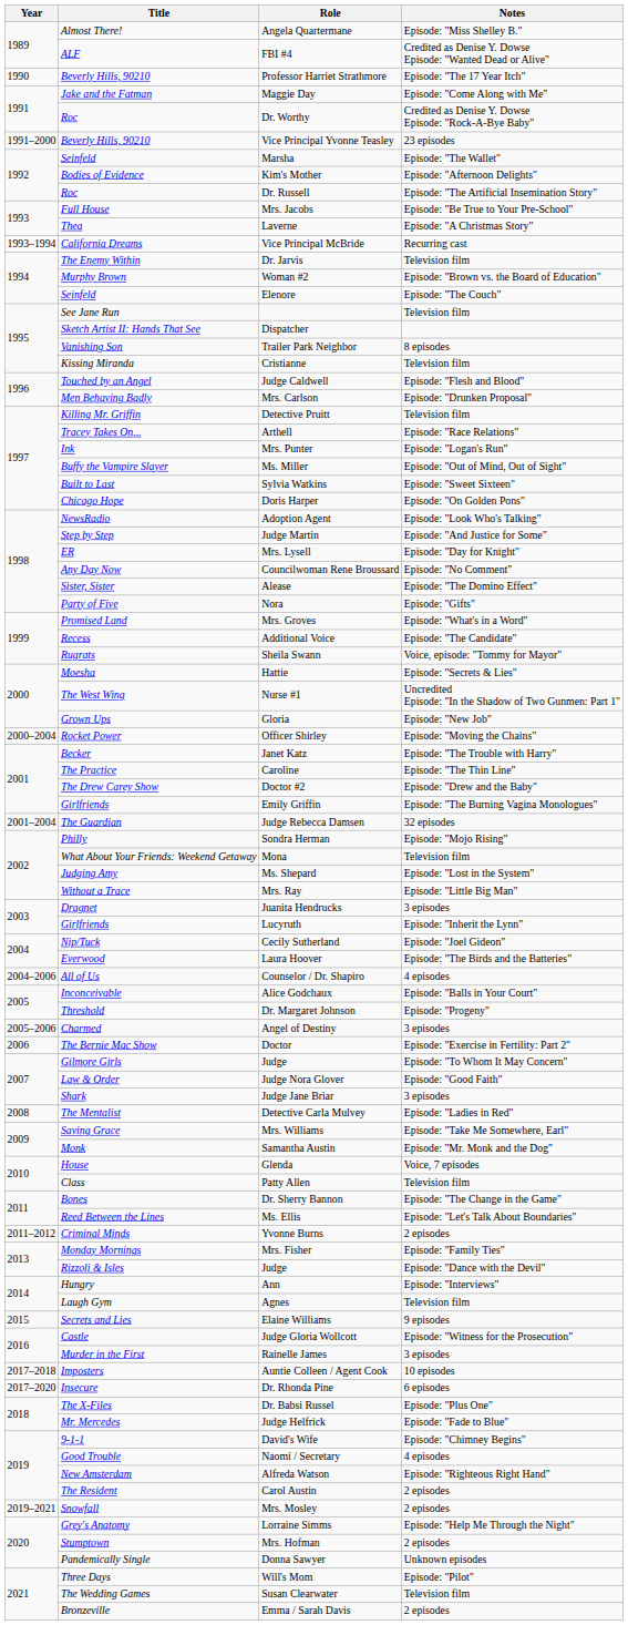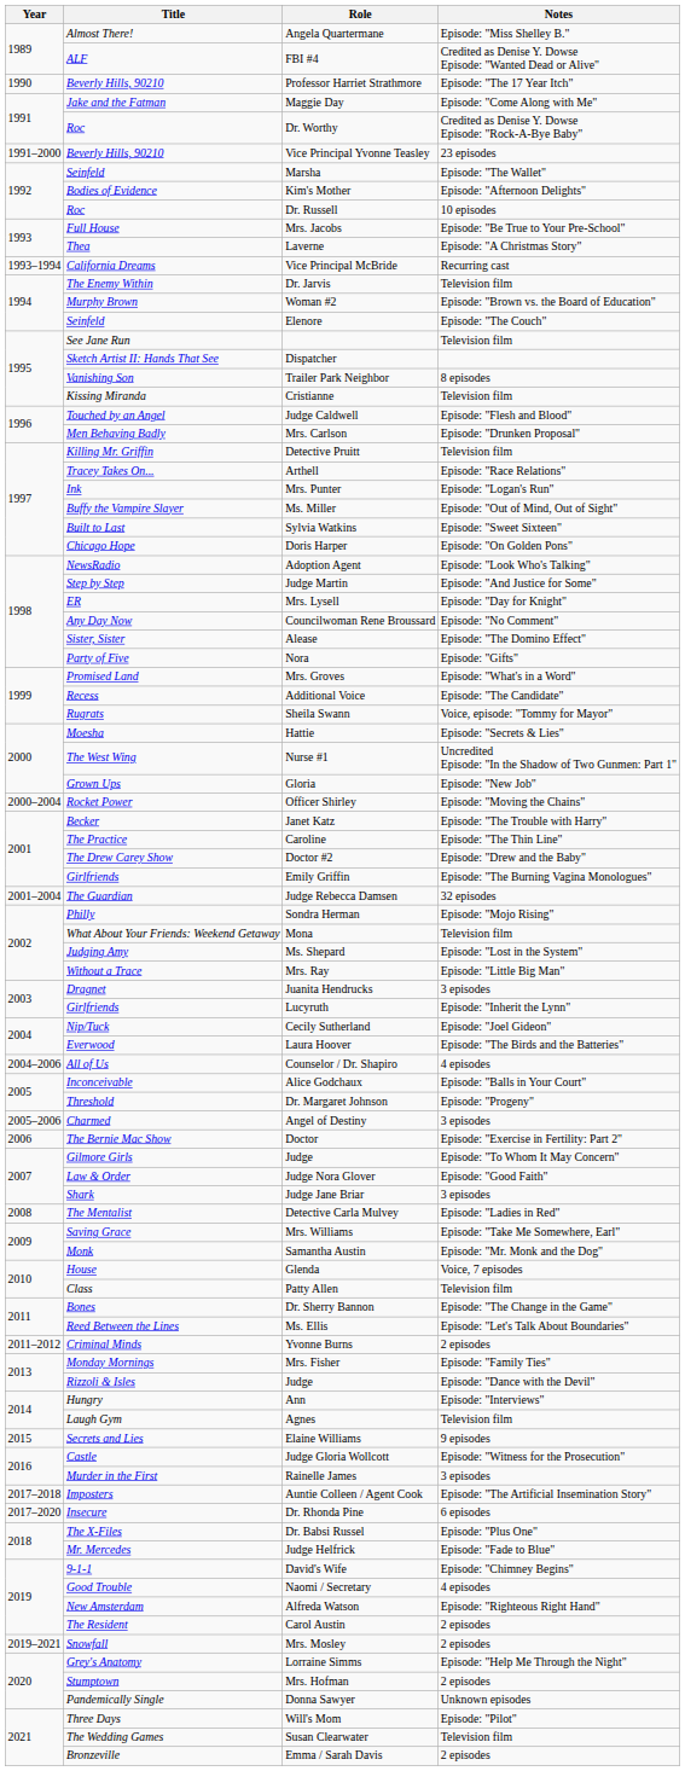 <table class="wikitable sortable">
 <tr>
 <th>Year</th>
 <th>Title</th>
 <th>Role</th>
 <th>Notes</th>
 </tr>
 <tr>
 <td rowspan=2>1989</td>
 <td><em>Almost There!</em></td>
 <td>Angela Quartermane</td>
 <td>Episode: "Miss Shelley B."</td>
 </tr>
 <tr>
 <td><em><a href='#'>ALF</a></em></td>
 <td>FBI #4</td>
 <td>Credited as Denise Y. Dowse<br>Episode: "Wanted Dead or Alive"</td>
 </tr>
 <tr>
 <td>1990</td>
 <td><em><a href='#'>Beverly Hills, 90210</a></em></td>
 <td>Professor Harriet Strathmore</td>
 <td>Episode: "The 17 Year Itch"</td>
 </tr>
 <tr>
 <td rowspan=2>1991</td>
 <td><em><a href='#'>Jake and the Fatman</a></em></td>
 <td>Maggie Day</td>
 <td>Episode: "Come Along with Me"</td>
 </tr>
 <tr>
 <td><em><a href='#'>Roc</a></em></td>
 <td>Dr. Worthy</td>
 <td>Credited as Denise Y. Dowse<br>Episode: "Rock-A-Bye Baby"</td>
 </tr>
 <tr>
 <td>1991–2000</td>
 <td><em><a href='#'>Beverly Hills, 90210</a></em></td>
 <td>Vice Principal Yvonne Teasley</td>
 <td>23 episodes</td>
 </tr>
 <tr>
 <td rowspan=3>1992</td>
 <td><em><a href='#'>Seinfeld</a></em></td>
 <td>Marsha</td>
 <td>Episode: "The Wallet"</td>
 </tr>
 <tr>
 <td><em><a href='#'>Bodies of Evidence</a></em></td>
 <td>Kim's Mother</td>
 <td>Episode: "Afternoon Delights"</td>
 </tr>
 <tr>
 <td><em><a href='#'>Roc</a></em></td>
 <td>Dr. Russell</td>
-<td>Episode: "The Artificial Insemination Story"</td>
+<td>10 episodes</td>
 </tr>
 <tr>
 <td rowspan=2>1993</td>
 <td><em><a href='#'>Full House</a></em></td>
 <td>Mrs. Jacobs</td>
 <td>Episode: "Be True to Your Pre-School"</td>
 </tr>
 <tr>
 <td><em><a href='#'>Thea</a></em></td>
 <td>Laverne</td>
 <td>Episode: "A Christmas Story"</td>
 </tr>
 <tr>
 <td>1993–1994</td>
 <td><em><a href='#'>California Dreams</a></em></td>
 <td>Vice Principal McBride</td>
 <td>Recurring cast</td>
 </tr>
 <tr>
 <td rowspan=3>1994</td>
 <td><em><a href='#'>The Enemy Within</a></em></td>
 <td>Dr. Jarvis</td>
 <td>Television film</td>
 </tr>
 <tr>
 <td><em><a href='#'>Murphy Brown</a></em></td>
 <td>Woman #2</td>
 <td>Episode: "Brown vs. the Board of Education"</td>
 </tr>
 <tr>
 <td><em><a href='#'>Seinfeld</a></em></td>
 <td>Elenore</td>
 <td>Episode: "The Couch"</td>
 </tr>
 <tr>
 <td rowspan=4>1995</td>
 <td><em>See Jane Run</em></td>
 <td></td>
 <td>Television film</td>
 </tr>
 <tr>
 <td><em><a href='#'>Sketch Artist II: Hands That See</a></em></td>
 <td>Dispatcher</td>
 <td></td>
 </tr>
 <tr>
 <td><em><a href='#'>Vanishing Son</a></em></td>
 <td>Trailer Park Neighbor</td>
 <td>8 episodes</td>
 </tr>
 <tr>
 <td><em>Kissing Miranda</em></td>
 <td>Cristianne</td>
 <td>Television film</td>
 </tr>
 <tr>
 <td rowspan=2>1996</td>
 <td><em><a href='#'>Touched by an Angel</a></em></td>
 <td>Judge Caldwell</td>
 <td>Episode: "Flesh and Blood"</td>
 </tr>
 <tr>
 <td><em><a href='#'>Men Behaving Badly</a></em></td>
 <td>Mrs. Carlson</td>
 <td>Episode: "Drunken Proposal"</td>
 </tr>
 <tr>
 <td rowspan=6>1997</td>
 <td><em><a href='#'>Killing Mr. Griffin</a></em></td>
 <td>Detective Pruitt</td>
 <td>Television film</td>
 </tr>
 <tr>
 <td><em><a href='#'>Tracey Takes On...</a></em></td>
 <td>Arthell</td>
 <td>Episode: "Race Relations"</td>
 </tr>
 <tr>
 <td><em><a href='#'>Ink</a></em></td>
 <td>Mrs. Punter</td>
 <td>Episode: "Logan's Run"</td>
 </tr>
 <tr>
 <td><em><a href='#'>Buffy the Vampire Slayer</a></em></td>
 <td>Ms. Miller</td>
 <td>Episode: "Out of Mind, Out of Sight"</td>
 </tr>
 <tr>
 <td><em><a href='#'>Built to Last</a></em></td>
 <td>Sylvia Watkins</td>
 <td>Episode: "Sweet Sixteen"</td>
 </tr>
 <tr>
 <td><em><a href='#'>Chicago Hope</a></em></td>
 <td>Doris Harper</td>
 <td>Episode: "On Golden Pons"</td>
 </tr>
 <tr>
 <td rowspan=6>1998</td>
 <td><em><a href='#'>NewsRadio</a></em></td>
 <td>Adoption Agent</td>
 <td>Episode: "Look Who's Talking"</td>
 </tr>
 <tr>
 <td><em><a href='#'>Step by Step</a></em></td>
 <td>Judge Martin</td>
 <td>Episode: "And Justice for Some"</td>
 </tr>
 <tr>
 <td><em><a href='#'>ER</a></em></td>
 <td>Mrs. Lysell</td>
 <td>Episode: "Day for Knight"</td>
 </tr>
 <tr>
 <td><em><a href='#'>Any Day Now</a></em></td>
 <td>Councilwoman Rene Broussard</td>
 <td>Episode: "No Comment"</td>
 </tr>
 <tr>
 <td><em><a href='#'>Sister, Sister</a></em></td>
 <td>Alease</td>
 <td>Episode: "The Domino Effect"</td>
 </tr>
 <tr>
 <td><em><a href='#'>Party of Five</a></em></td>
 <td>Nora</td>
 <td>Episode: "Gifts"</td>
 </tr>
 <tr>
 <td rowspan="3">1999</td>
 <td><em><a href='#'>Promised Land</a></em></td>
 <td>Mrs. Groves</td>
 <td>Episode: "What's in a Word"</td>
 </tr>
 <tr>
 <td><em><a href='#'>Recess</a></em></td>
 <td>Additional Voice</td>
 <td>Episode: "The Candidate"</td>
 </tr>
 <tr>
 <td><em><a href='#'>Rugrats</a></em></td>
 <td>Sheila Swann</td>
 <td>Voice, episode: "Tommy for Mayor"</td>
 </tr>
 <tr>
 <td rowspan=3>2000</td>
 <td><em><a href='#'>Moesha</a></em></td>
 <td>Hattie</td>
 <td>Episode: "Secrets & Lies"</td>
 </tr>
 <tr>
 <td><em><a href='#'>The West Wing</a></em></td>
 <td>Nurse #1</td>
 <td>Uncredited<br>Episode: "In the Shadow of Two Gunmen: Part 1"</td>
 </tr>
 <tr>
 <td><em><a href='#'>Grown Ups</a></em></td>
 <td>Gloria</td>
 <td>Episode: "New Job"</td>
 </tr>
 <tr>
 <td>2000–2004</td>
 <td><em><a href='#'>Rocket Power</a></em></td>
 <td>Officer Shirley</td>
 <td>Episode: "Moving the Chains"</td>
 </tr>
 <tr>
 <td rowspan=4>2001</td>
 <td><em><a href='#'>Becker</a></em></td>
 <td>Janet Katz</td>
 <td>Episode: "The Trouble with Harry"</td>
 </tr>
 <tr>
 <td><em><a href='#'>The Practice</a></em></td>
 <td>Caroline</td>
 <td>Episode: "The Thin Line"</td>
 </tr>
 <tr>
 <td><em><a href='#'>The Drew Carey Show</a></em></td>
 <td>Doctor #2</td>
 <td>Episode: "Drew and the Baby"</td>
 </tr>
 <tr>
 <td><em><a href='#'>Girlfriends</a></em></td>
 <td>Emily Griffin</td>
 <td>Episode: "The Burning Vagina Monologues"</td>
 </tr>
 <tr>
 <td>2001–2004</td>
 <td><em><a href='#'>The Guardian</a></em></td>
 <td>Judge Rebecca Damsen</td>
 <td>32 episodes</td>
 </tr>
 <tr>
 <td rowspan=4>2002</td>
 <td><em><a href='#'>Philly</a></em></td>
 <td>Sondra Herman</td>
 <td>Episode: "Mojo Rising"</td>
 </tr>
 <tr>
 <td><em>What About Your Friends: Weekend Getaway</em></td>
 <td>Mona</td>
 <td>Television film</td>
 </tr>
 <tr>
 <td><em><a href='#'>Judging Amy</a></em></td>
 <td>Ms. Shepard</td>
 <td>Episode: "Lost in the System"</td>
 </tr>
 <tr>
 <td><em><a href='#'>Without a Trace</a></em></td>
 <td>Mrs. Ray</td>
 <td>Episode: "Little Big Man"</td>
 </tr>
 <tr>
 <td rowspan=2>2003</td>
 <td><em><a href='#'>Dragnet</a></em></td>
 <td>Juanita Hendrucks</td>
 <td>3 episodes</td>
 </tr>
 <tr>
 <td><em><a href='#'>Girlfriends</a></em></td>
 <td>Lucyruth</td>
 <td>Episode: "Inherit the Lynn"</td>
 </tr>
 <tr>
 <td rowspan=2>2004</td>
 <td><em><a href='#'>Nip/Tuck</a></em></td>
 <td>Cecily Sutherland</td>
 <td>Episode: "Joel Gideon"</td>
 </tr>
 <tr>
 <td><em><a href='#'>Everwood</a></em></td>
 <td>Laura Hoover</td>
 <td>Episode: "The Birds and the Batteries"</td>
 </tr>
 <tr>
 <td>2004–2006</td>
 <td><em><a href='#'>All of Us</a></em></td>
 <td>Counselor / Dr. Shapiro</td>
 <td>4 episodes</td>
 </tr>
 <tr>
 <td rowspan=2>2005</td>
 <td><em><a href='#'>Inconceivable</a></em></td>
 <td>Alice Godchaux</td>
 <td>Episode: "Balls in Your Court"</td>
 </tr>
 <tr>
 <td><em><a href='#'>Threshold</a></em></td>
 <td>Dr. Margaret Johnson</td>
 <td>Episode: "Progeny"</td>
 </tr>
 <tr>
 <td>2005–2006</td>
 <td><em><a href='#'>Charmed</a></em></td>
 <td>Angel of Destiny</td>
 <td>3 episodes</td>
 </tr>
 <tr>
 <td>2006</td>
 <td><em><a href='#'>The Bernie Mac Show</a></em></td>
 <td>Doctor</td>
 <td>Episode: "Exercise in Fertility: Part 2"</td>
 </tr>
 <tr>
 <td rowspan=3>2007</td>
 <td><em><a href='#'>Gilmore Girls</a></em></td>
 <td>Judge</td>
 <td>Episode: "To Whom It May Concern"</td>
 </tr>
 <tr>
 <td><em><a href='#'>Law & Order</a></em></td>
 <td>Judge Nora Glover</td>
 <td>Episode: "Good Faith"</td>
 </tr>
 <tr>
 <td><em><a href='#'>Shark</a></em></td>
 <td>Judge Jane Briar</td>
 <td>3 episodes</td>
 </tr>
 <tr>
 <td>2008</td>
 <td><em><a href='#'>The Mentalist</a></em></td>
 <td>Detective Carla Mulvey</td>
 <td>Episode: "Ladies in Red"</td>
 </tr>
 <tr>
 <td rowspan=2>2009</td>
 <td><em><a href='#'>Saving Grace</a></em></td>
 <td>Mrs. Williams</td>
 <td>Episode: "Take Me Somewhere, Earl"</td>
 </tr>
 <tr>
 <td><em><a href='#'>Monk</a></em></td>
 <td>Samantha Austin</td>
 <td>Episode: "Mr. Monk and the Dog"</td>
 </tr>
 <tr>
 <td rowspan=2>2010</td>
 <td><em><a href='#'>House</a></em></td>
 <td>Glenda</td>
 <td>Voice, 7 episodes</td>
 </tr>
 <tr>
 <td><em>Class</em></td>
 <td>Patty Allen</td>
 <td>Television film</td>
 </tr>
 <tr>
 <td rowspan=2>2011</td>
 <td><em><a href='#'>Bones</a></em></td>
 <td>Dr. Sherry Bannon</td>
 <td>Episode: "The Change in the Game"</td>
 </tr>
 <tr>
 <td><em><a href='#'>Reed Between the Lines</a></em></td>
 <td>Ms. Ellis</td>
 <td>Episode: "Let's Talk About Boundaries"</td>
 </tr>
 <tr>
 <td>2011–2012</td>
 <td><em><a href='#'>Criminal Minds</a></em></td>
 <td>Yvonne Burns</td>
 <td>2 episodes</td>
 </tr>
 <tr>
 <td rowspan=2>2013</td>
 <td><em><a href='#'>Monday Mornings</a></em></td>
 <td>Mrs. Fisher</td>
 <td>Episode: "Family Ties"</td>
 </tr>
 <tr>
 <td><em><a href='#'>Rizzoli & Isles</a></em></td>
 <td>Judge</td>
 <td>Episode: "Dance with the Devil"</td>
 </tr>
 <tr>
 <td rowspan=2>2014</td>
 <td><em>Hungry</em></td>
 <td>Ann</td>
 <td>Episode: "Interviews"</td>
 </tr>
 <tr>
 <td><em>Laugh Gym</em></td>
 <td>Agnes</td>
 <td>Television film</td>
 </tr>
 <tr>
 <td>2015</td>
 <td><em><a href='#'>Secrets and Lies</a></em></td>
 <td>Elaine Williams</td>
 <td>9 episodes</td>
 </tr>
 <tr>
 <td rowspan=2>2016</td>
 <td><em><a href='#'>Castle</a></em></td>
 <td>Judge Gloria Wollcott</td>
 <td>Episode: "Witness for the Prosecution"</td>
 </tr>
 <tr>
 <td><em><a href='#'>Murder in the First</a></em></td>
 <td>Rainelle James</td>
 <td>3 episodes</td>
 </tr>
 <tr>
 <td>2017–2018</td>
 <td><em><a href='#'>Imposters</a></em></td>
 <td>Auntie Colleen / Agent Cook</td>
-<td>10 episodes</td>
+<td>Episode: "The Artificial Insemination Story"</td>
 </tr>
 <tr>
 <td>2017–2020</td>
 <td><em><a href='#'>Insecure</a></em></td>
 <td>Dr. Rhonda Pine</td>
 <td>6 episodes</td>
 </tr>
 <tr>
 <td rowspan=2>2018</td>
 <td><em><a href='#'>The X-Files</a></em></td>
 <td>Dr. Babsi Russel</td>
 <td>Episode: "Plus One"</td>
 </tr>
 <tr>
 <td><em><a href='#'>Mr. Mercedes</a></em></td>
 <td>Judge Helfrick</td>
 <td>Episode: "Fade to Blue"</td>
 </tr>
 <tr>
 <td rowspan=4>2019</td>
 <td><em><a href='#'>9-1-1</a></em></td>
 <td>David's Wife</td>
 <td>Episode: "Chimney Begins"</td>
 </tr>
 <tr>
 <td><em><a href='#'>Good Trouble</a></em></td>
 <td>Naomi / Secretary</td>
 <td>4 episodes</td>
 </tr>
 <tr>
 <td><em><a href='#'>New Amsterdam</a></em></td>
 <td>Alfreda Watson</td>
 <td>Episode: "Righteous Right Hand"</td>
 </tr>
 <tr>
 <td><em><a href='#'>The Resident</a></em></td>
 <td>Carol Austin</td>
 <td>2 episodes</td>
 </tr>
 <tr>
 <td>2019–2021</td>
 <td><em><a href='#'>Snowfall</a></em></td>
 <td>Mrs. Mosley</td>
 <td>2 episodes</td>
 </tr>
 <tr>
 <td rowspan=3>2020</td>
 <td><em><a href='#'>Grey's Anatomy</a></em></td>
 <td>Lorraine Simms</td>
 <td>Episode: "Help Me Through the Night"</td>
 </tr>
 <tr>
 <td><em><a href='#'>Stumptown</a></em></td>
 <td>Mrs. Hofman</td>
 <td>2 episodes</td>
 </tr>
 <tr>
 <td><em>Pandemically Single</em></td>
 <td>Donna Sawyer</td>
 <td>Unknown episodes</td>
 </tr>
 <tr>
 <td rowspan=3>2021</td>
 <td><em>Three Days</em></td>
 <td>Will's Mom</td>
 <td>Episode: "Pilot"</td>
 </tr>
 <tr>
 <td><em>The Wedding Games</em></td>
 <td>Susan Clearwater</td>
 <td>Television film</td>
 </tr>
 <tr>
 <td><em>Bronzeville</em></td>
 <td>Emma / Sarah Davis</td>
 <td>2 episodes</td>
 </tr>
 </table>
